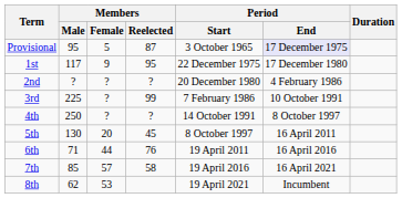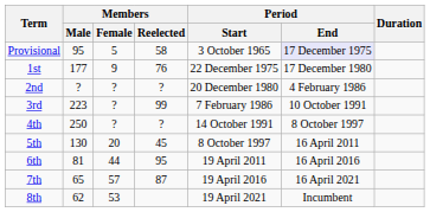 <table class="wikitable sortable">
 <tr>
 <th rowspan="2">Term</th>
 <th colspan="3 "unsortable>Members</th>
 <th colspan="2 "unsortable>Period</th>
 <th rowspan="2">Duration</th>
 </tr>
 <tr>
 <th>Male</th>
 <th>Female</th>
 <th>Reelected</th>
 <th>Start</th>
 <th>End</th>
 </tr>
 <tr>
 <td align="center"><a href='#'>Provisional</a></td>
 <td align="center">95</td>
 <td align="center">5</td>
-<td align="center">87</td>
+<td align="center">58</td>
 <td align="center">3 October 1965</td>
 <td align="center" style="background: lavender;">17 December 1975</td>
 <td align="center"></td>
 </tr>
 <tr>
 <td align="center"><a href='#'>1st</a></td>
-<td align="center">117</td>
+<td align="center">177</td>
 <td align="center">9</td>
-<td align="center">95</td>
+<td align="center">76</td>
 <td align="center">22 December 1975</td>
 <td align="center">17 December 1980</td>
 <td align="center"></td>
 </tr>
 <tr>
 <td align="center"><a href='#'>2nd</a></td>
 <td align="center">?</td>
 <td align="center">?</td>
 <td align="center">?</td>
 <td align="center">20 December 1980</td>
 <td align="center">4 February 1986</td>
 <td align="center"></td>
 </tr>
 <tr>
 <td align="center"><a href='#'>3rd</a></td>
-<td align="center">225</td>
+<td align="center">223</td>
 <td align="center">?</td>
 <td align="center">99</td>
 <td align="center">7 February 1986</td>
 <td align="center">10 October 1991</td>
 <td align="center"></td>
 </tr>
 <tr>
 <td align="center"><a href='#'>4th</a></td>
 <td align="center">250</td>
 <td align="center">?</td>
 <td align="center">?</td>
 <td align="center">14 October 1991</td>
 <td align="center">8 October 1997</td>
 <td align="center"></td>
 </tr>
 <tr>
 <td align="center"><a href='#'>5th</a></td>
 <td align="center">130</td>
 <td align="center">20</td>
 <td align="center">45</td>
 <td align="center">8 October 1997</td>
 <td align="center">16 April 2011</td>
 <td align="center"></td>
 </tr>
 <tr>
 <td align="center"><a href='#'>6th</a></td>
-<td align="center">71</td>
+<td align="center">81</td>
 <td align="center">44</td>
-<td align="center">76</td>
+<td align="center">95</td>
 <td align="center">19 April 2011</td>
 <td align="center">16 April 2016</td>
 <td align="center"></td>
 </tr>
 <tr>
 <td align="center"><a href='#'>7th</a></td>
-<td align="center">85</td>
+<td align="center">65</td>
 <td align="center">57</td>
-<td align="center">58</td>
+<td align="center">87</td>
 <td align="center">19 April 2016</td>
 <td align="center">16 April 2021</td>
 <td align="center"></td>
 </tr>
 <tr>
 <td align="center"><a href='#'>8th</a></td>
 <td align="center">62</td>
 <td align="center">53</td>
 <td align="center"></td>
 <td align="center">19 April 2021</td>
 <td align="center">Incumbent</td>
 <td align="center"></td>
 </tr>
 </table>
